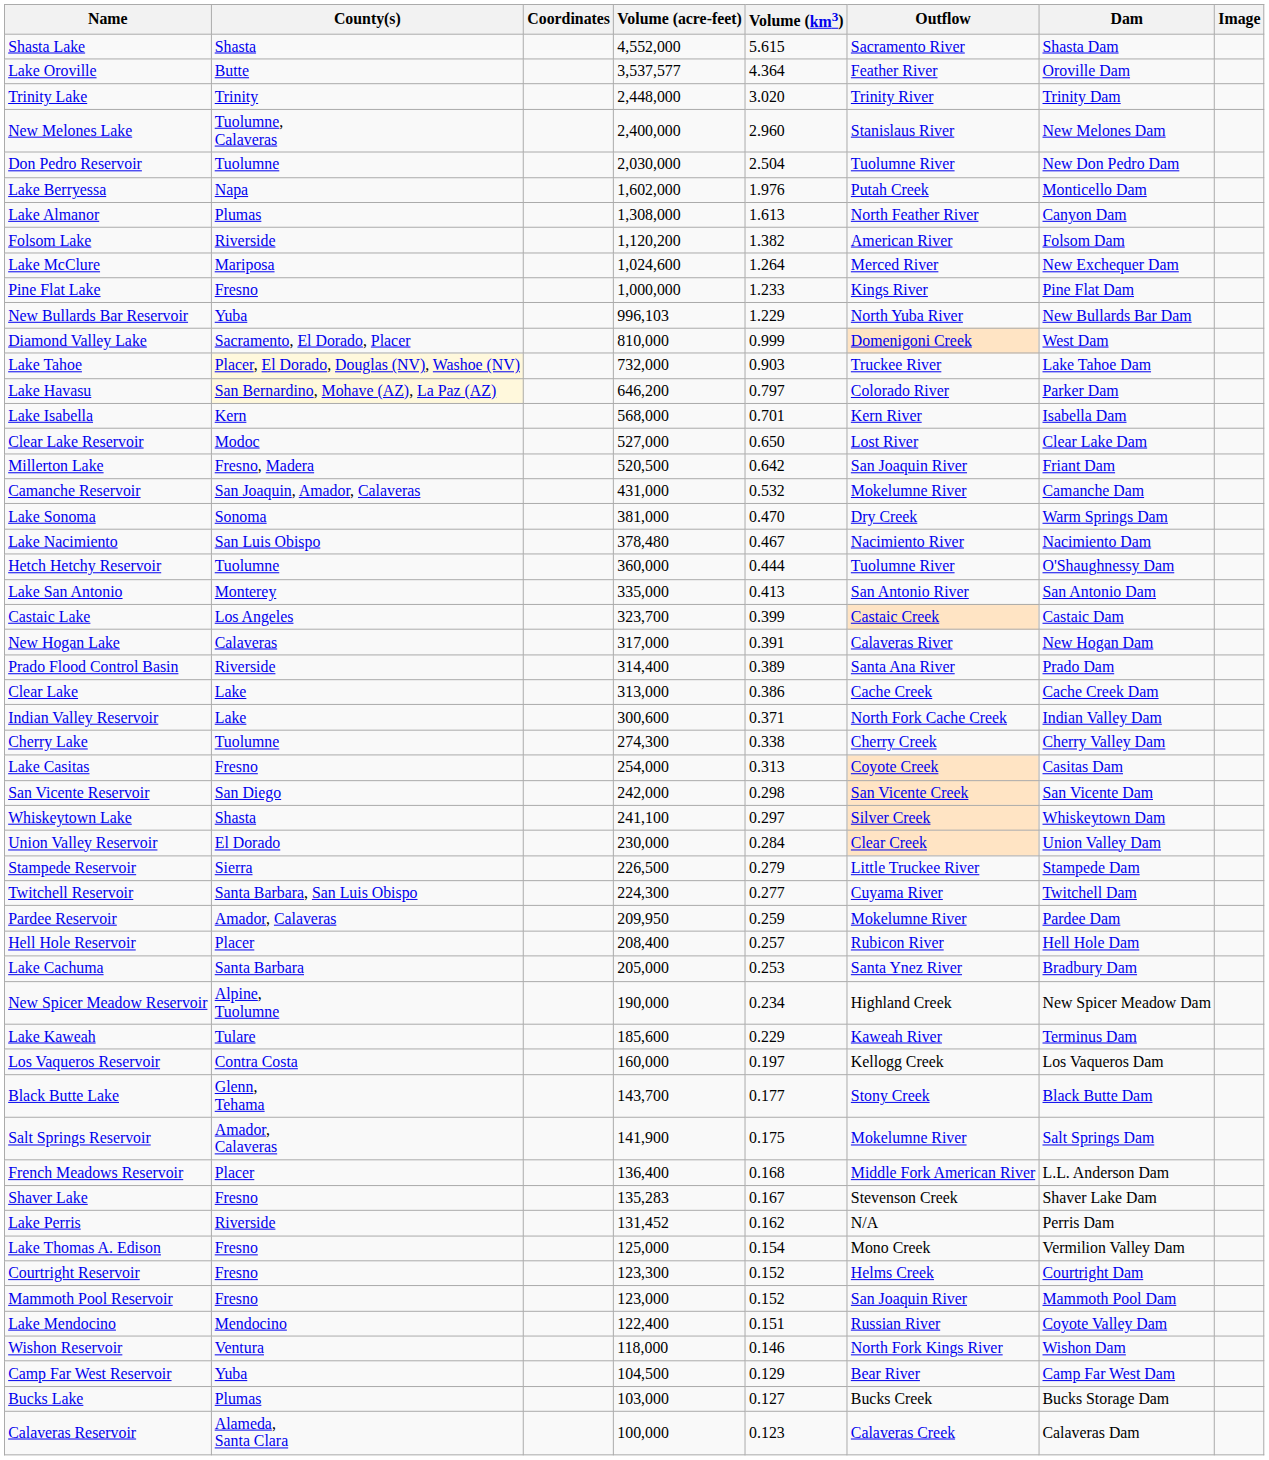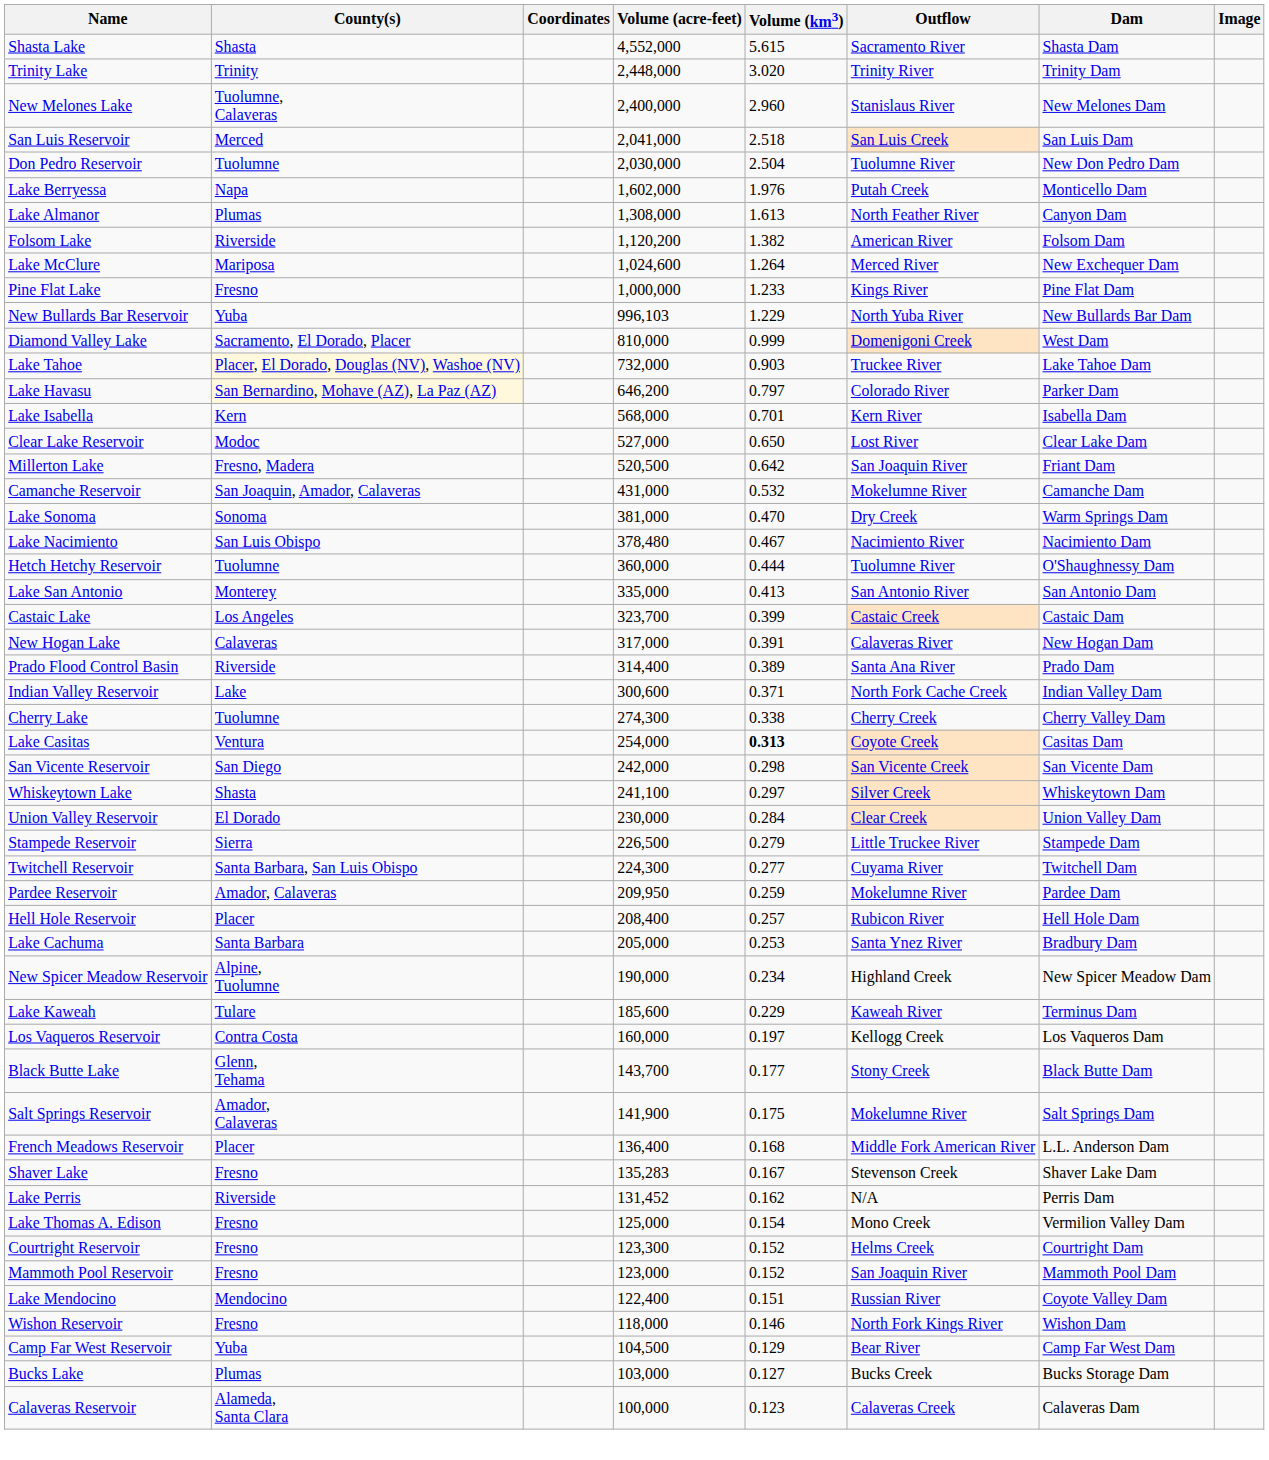 <table class="wikitable sortable" border = "1">
 <tr>
 <th>Name</th>
 <th>County(s)</th>
 <th>Coordinates</th>
 <th data-sort-type="number">Volume (acre-feet)</th>
 <th data-sort-type="number">Volume (<a href='#'>km<sup>3</sup></a>)</th>
 <th>Outflow</th>
 <th>Dam</th>
 <th>Image</th>
 </tr>
 <tr>
 <td><a href='#'>Shasta Lake</a></td>
 <td><a href='#'>Shasta</a></td>
 <td></td>
 <td>4,552,000</td>
 <td>5.615</td>
 <td><a href='#'>Sacramento River</a></td>
 <td><a href='#'>Shasta Dam</a></td>
 <td></td>
 </tr>
 <tr>
-<td><a href='#'>Lake Oroville</a></td>
-<td><a href='#'>Butte</a></td>
-<td></td>
-<td>3,537,577</td>
-<td>4.364</td>
-<td><a href='#'>Feather River</a></td>
-<td><a href='#'>Oroville Dam</a></td>
-<td></td>
-</tr>
-<tr>
 <td><a href='#'>Trinity Lake</a></td>
 <td><a href='#'>Trinity</a></td>
 <td></td>
 <td>2,448,000</td>
 <td>3.020</td>
 <td><a href='#'>Trinity River</a></td>
 <td><a href='#'>Trinity Dam</a></td>
 <td></td>
 </tr>
 <tr>
 <td><a href='#'>New Melones Lake</a></td>
 <td><a href='#'>Tuolumne</a>,<br><a href='#'>Calaveras</a></td>
 <td></td>
 <td>2,400,000</td>
 <td>2.960</td>
 <td><a href='#'>Stanislaus River</a></td>
 <td><a href='#'>New Melones Dam</a></td>
+<td></td>
+</tr>
+<tr>
+<td><a href='#'>San Luis Reservoir</a></td>
+<td><a href='#'>Merced</a></td>
+<td></td>
+<td>2,041,000</td>
+<td>2.518</td>
+<td bgcolor="#FFE4C4"><a href='#'>San Luis Creek</a></td>
+<td><a href='#'>San Luis Dam</a></td>
 <td></td>
 </tr>
 <tr>
 <td><a href='#'>Don Pedro Reservoir</a></td>
 <td><a href='#'>Tuolumne</a></td>
 <td></td>
 <td>2,030,000</td>
 <td>2.504</td>
 <td><a href='#'>Tuolumne River</a></td>
 <td><a href='#'>New Don Pedro Dam</a></td>
 <td></td>
 </tr>
 <tr>
 <td><a href='#'>Lake Berryessa</a></td>
 <td><a href='#'>Napa</a></td>
 <td></td>
 <td>1,602,000</td>
 <td>1.976</td>
 <td><a href='#'>Putah Creek</a></td>
 <td><a href='#'>Monticello Dam</a></td>
 <td></td>
 </tr>
 <tr>
 <td><a href='#'>Lake Almanor</a></td>
 <td><a href='#'>Plumas</a></td>
 <td></td>
 <td>1,308,000</td>
 <td>1.613</td>
 <td><a href='#'>North Feather River</a></td>
 <td><a href='#'>Canyon Dam</a></td>
 <td></td>
 </tr>
 <tr>
 <td><a href='#'>Folsom Lake</a></td>
 <td><a href='#'>Riverside</a></td>
 <td></td>
 <td>1,120,200</td>
 <td>1.382</td>
 <td><a href='#'>American River</a></td>
 <td><a href='#'>Folsom Dam</a></td>
 <td></td>
 </tr>
 <tr>
 <td><a href='#'>Lake McClure</a></td>
 <td><a href='#'>Mariposa</a></td>
 <td></td>
 <td>1,024,600</td>
 <td>1.264</td>
 <td><a href='#'>Merced River</a></td>
 <td><a href='#'>New Exchequer Dam</a></td>
 <td></td>
 </tr>
 <tr>
 <td><a href='#'>Pine Flat Lake</a></td>
 <td><a href='#'>Fresno</a></td>
 <td></td>
 <td>1,000,000</td>
 <td>1.233</td>
 <td><a href='#'>Kings River</a></td>
 <td><a href='#'>Pine Flat Dam</a></td>
 <td></td>
 </tr>
 <tr>
 <td><a href='#'>New Bullards Bar Reservoir</a></td>
 <td><a href='#'>Yuba</a></td>
 <td></td>
 <td>996,103</td>
 <td>1.229</td>
 <td><a href='#'>North Yuba River</a></td>
 <td><a href='#'>New Bullards Bar Dam</a></td>
 <td></td>
 </tr>
 <tr>
 <td><a href='#'>Diamond Valley Lake</a></td>
 <td><a href='#'>Sacramento</a>, <a href='#'>El Dorado</a>, <a href='#'>Placer</a></td>
 <td></td>
 <td>810,000</td>
 <td>0.999</td>
 <td bgcolor="#FFE4C4"><a href='#'>Domenigoni Creek</a></td>
 <td><a href='#'>West Dam</a></td>
 <td></td>
 </tr>
 <tr>
 <td><a href='#'>Lake Tahoe</a></td>
 <td bgcolor="#FFF8DC"><a href='#'>Placer</a>, <a href='#'>El Dorado</a>, <a href='#'>Douglas (NV)</a>, <a href='#'>Washoe (NV)</a></td>
 <td></td>
 <td>732,000</td>
 <td>0.903</td>
 <td><a href='#'>Truckee River</a></td>
 <td><a href='#'>Lake Tahoe Dam</a></td>
 <td></td>
 </tr>
 <tr>
 <td><a href='#'>Lake Havasu</a></td>
 <td bgcolor="#FFF8DC"><a href='#'>San Bernardino</a>, <a href='#'>Mohave (AZ)</a>, <a href='#'>La Paz (AZ)</a></td>
 <td></td>
 <td>646,200</td>
 <td>0.797</td>
 <td><a href='#'>Colorado River</a></td>
 <td><a href='#'>Parker Dam</a></td>
 <td></td>
 </tr>
 <tr>
 <td><a href='#'>Lake Isabella</a></td>
 <td><a href='#'>Kern</a></td>
 <td></td>
 <td>568,000</td>
 <td>0.701</td>
 <td><a href='#'>Kern River</a></td>
 <td><a href='#'>Isabella Dam</a></td>
 <td></td>
 </tr>
 <tr>
 <td><a href='#'>Clear Lake Reservoir</a></td>
 <td><a href='#'>Modoc</a></td>
 <td></td>
 <td>527,000</td>
 <td>0.650</td>
 <td><a href='#'>Lost River</a></td>
 <td><a href='#'>Clear Lake Dam</a></td>
 <td></td>
 </tr>
 <tr>
 <td><a href='#'>Millerton Lake</a></td>
 <td><a href='#'>Fresno</a>, <a href='#'>Madera</a></td>
 <td></td>
 <td>520,500</td>
 <td>0.642</td>
 <td><a href='#'>San Joaquin River</a></td>
 <td><a href='#'>Friant Dam</a></td>
 <td></td>
 </tr>
 <tr>
 <td><a href='#'>Camanche Reservoir</a></td>
 <td><a href='#'>San Joaquin</a>, <a href='#'>Amador</a>, <a href='#'>Calaveras</a></td>
 <td></td>
 <td>431,000</td>
 <td>0.532</td>
 <td><a href='#'>Mokelumne River</a></td>
 <td><a href='#'>Camanche Dam</a></td>
 <td></td>
 </tr>
 <tr>
 <td><a href='#'>Lake Sonoma</a></td>
 <td><a href='#'>Sonoma</a></td>
 <td></td>
 <td>381,000</td>
 <td>0.470</td>
 <td><a href='#'>Dry Creek</a></td>
 <td><a href='#'>Warm Springs Dam</a></td>
 <td></td>
 </tr>
 <tr>
 <td><a href='#'>Lake Nacimiento</a></td>
 <td><a href='#'>San Luis Obispo</a></td>
 <td></td>
 <td>378,480</td>
 <td>0.467</td>
 <td><a href='#'>Nacimiento River</a></td>
 <td><a href='#'>Nacimiento Dam</a></td>
 <td></td>
 </tr>
 <tr>
 <td><a href='#'>Hetch Hetchy Reservoir</a></td>
 <td><a href='#'>Tuolumne</a></td>
 <td></td>
 <td>360,000</td>
 <td>0.444</td>
 <td><a href='#'>Tuolumne River</a></td>
 <td><a href='#'>O'Shaughnessy Dam</a></td>
 <td></td>
 </tr>
 <tr>
 <td><a href='#'>Lake San Antonio</a></td>
 <td><a href='#'>Monterey</a></td>
 <td></td>
 <td>335,000</td>
 <td>0.413</td>
 <td><a href='#'>San Antonio River</a></td>
 <td><a href='#'>San Antonio Dam</a></td>
 <td></td>
 </tr>
 <tr>
 <td><a href='#'>Castaic Lake</a></td>
 <td><a href='#'>Los Angeles</a></td>
 <td></td>
 <td>323,700</td>
 <td>0.399</td>
 <td bgcolor="#FFE4C4"><a href='#'>Castaic Creek</a></td>
 <td><a href='#'>Castaic Dam</a></td>
 <td></td>
 </tr>
 <tr>
 <td><a href='#'>New Hogan Lake</a></td>
 <td><a href='#'>Calaveras</a></td>
 <td></td>
 <td>317,000</td>
 <td>0.391</td>
 <td><a href='#'>Calaveras River</a></td>
 <td><a href='#'>New Hogan Dam</a></td>
 <td></td>
 </tr>
 <tr>
 <td><a href='#'>Prado Flood Control Basin</a></td>
 <td><a href='#'>Riverside</a></td>
 <td></td>
 <td>314,400</td>
 <td>0.389</td>
 <td><a href='#'>Santa Ana River</a></td>
 <td><a href='#'>Prado Dam</a></td>
 <td></td>
 </tr>
 <tr>
-<td><a href='#'>Clear Lake</a></td>
-<td><a href='#'>Lake</a></td>
-<td></td>
-<td>313,000</td>
-<td>0.386</td>
-<td><a href='#'>Cache Creek</a></td>
-<td><a href='#'>Cache Creek Dam</a></td>
-<td></td>
-</tr>
-<tr>
 <td><a href='#'>Indian Valley Reservoir</a></td>
 <td><a href='#'>Lake</a></td>
 <td></td>
 <td>300,600</td>
 <td>0.371</td>
 <td><a href='#'>North Fork Cache Creek</a></td>
 <td><a href='#'>Indian Valley Dam</a></td>
 <td></td>
 </tr>
 <tr>
 <td><a href='#'>Cherry Lake</a></td>
 <td><a href='#'>Tuolumne</a></td>
 <td></td>
 <td>274,300</td>
 <td>0.338</td>
 <td><a href='#'>Cherry Creek</a></td>
 <td><a href='#'>Cherry Valley Dam</a></td>
 <td></td>
 </tr>
 <tr>
 <td><a href='#'>Lake Casitas</a></td>
-<td><a href='#'>Fresno</a></td>
+<td><a href='#'>Ventura</a></td>
 <td></td>
 <td>254,000</td>
-<td>0.313</td>
+<td><strong>0.313</strong></td>
 <td bgcolor="#FFE4C4"><a href='#'>Coyote Creek</a></td>
 <td><a href='#'>Casitas Dam</a></td>
 <td></td>
 </tr>
 <tr>
 <td><a href='#'>San Vicente Reservoir</a></td>
 <td><a href='#'>San Diego</a></td>
 <td></td>
 <td>242,000</td>
 <td>0.298</td>
 <td bgcolor="#FFE4C4"><a href='#'>San Vicente Creek</a></td>
 <td><a href='#'>San Vicente Dam</a></td>
 <td></td>
 </tr>
 <tr>
 <td><a href='#'>Whiskeytown Lake</a></td>
 <td><a href='#'>Shasta</a></td>
 <td></td>
 <td>241,100</td>
 <td>0.297</td>
 <td bgcolor="#FFE4C4"><a href='#'>Silver Creek</a></td>
 <td><a href='#'>Whiskeytown Dam</a></td>
 <td></td>
 </tr>
 <tr>
 <td><a href='#'>Union Valley Reservoir</a></td>
 <td><a href='#'>El Dorado</a></td>
 <td></td>
 <td>230,000</td>
 <td>0.284</td>
 <td bgcolor="#FFE4C4"><a href='#'>Clear Creek</a></td>
 <td><a href='#'>Union Valley Dam</a></td>
 <td></td>
 </tr>
 <tr>
 <td><a href='#'>Stampede Reservoir</a></td>
 <td><a href='#'>Sierra</a></td>
 <td></td>
 <td>226,500</td>
 <td>0.279</td>
 <td><a href='#'>Little Truckee River</a></td>
 <td><a href='#'>Stampede Dam</a></td>
 <td></td>
 </tr>
 <tr>
 <td><a href='#'>Twitchell Reservoir</a></td>
 <td><a href='#'>Santa Barbara</a>, <a href='#'>San Luis Obispo</a></td>
 <td></td>
 <td>224,300</td>
 <td>0.277</td>
 <td><a href='#'>Cuyama River</a></td>
 <td><a href='#'>Twitchell Dam</a></td>
 <td></td>
 </tr>
 <tr>
 <td><a href='#'>Pardee Reservoir</a></td>
 <td><a href='#'>Amador</a>, <a href='#'>Calaveras</a></td>
 <td></td>
 <td>209,950</td>
 <td>0.259</td>
 <td><a href='#'>Mokelumne River</a></td>
 <td><a href='#'>Pardee Dam</a></td>
 <td></td>
 </tr>
 <tr>
 <td><a href='#'>Hell Hole Reservoir</a></td>
 <td><a href='#'>Placer</a></td>
 <td></td>
 <td>208,400</td>
 <td>0.257</td>
 <td><a href='#'>Rubicon River</a></td>
 <td><a href='#'>Hell Hole Dam</a></td>
 <td></td>
 </tr>
 <tr>
 <td><a href='#'>Lake Cachuma</a></td>
 <td><a href='#'>Santa Barbara</a></td>
 <td></td>
 <td>205,000</td>
 <td>0.253</td>
 <td><a href='#'>Santa Ynez River</a></td>
 <td><a href='#'>Bradbury Dam</a></td>
 <td></td>
 </tr>
 <tr>
 <td><a href='#'>New Spicer Meadow Reservoir</a></td>
 <td><a href='#'>Alpine</a>,<br><a href='#'>Tuolumne</a></td>
 <td></td>
 <td>190,000</td>
 <td>0.234</td>
 <td>Highland Creek</td>
 <td>New Spicer Meadow Dam</td>
 <td></td>
 </tr>
 <tr>
 <td><a href='#'>Lake Kaweah</a></td>
 <td><a href='#'>Tulare</a></td>
 <td></td>
 <td>185,600</td>
 <td>0.229</td>
 <td><a href='#'>Kaweah River</a></td>
 <td><a href='#'>Terminus Dam</a></td>
 <td></td>
 </tr>
 <tr>
 <td><a href='#'>Los Vaqueros Reservoir</a></td>
 <td><a href='#'>Contra Costa</a></td>
 <td></td>
 <td>160,000</td>
 <td>0.197</td>
 <td>Kellogg Creek</td>
 <td>Los Vaqueros Dam</td>
 <td></td>
 </tr>
 <tr>
 <td><a href='#'>Black Butte Lake</a></td>
 <td><a href='#'>Glenn</a>,<br><a href='#'>Tehama</a></td>
 <td></td>
 <td>143,700</td>
 <td>0.177</td>
 <td><a href='#'>Stony Creek</a></td>
 <td><a href='#'>Black Butte Dam</a></td>
 <td></td>
 </tr>
 <tr>
 <td><a href='#'>Salt Springs Reservoir</a></td>
 <td><a href='#'>Amador</a>,<br><a href='#'>Calaveras</a></td>
 <td></td>
 <td>141,900</td>
 <td>0.175</td>
 <td><a href='#'>Mokelumne River</a></td>
 <td><a href='#'>Salt Springs Dam</a></td>
 <td></td>
 </tr>
 <tr>
 <td><a href='#'>French Meadows Reservoir</a></td>
 <td><a href='#'>Placer</a></td>
 <td></td>
 <td>136,400</td>
 <td>0.168</td>
 <td><a href='#'>Middle Fork American River</a></td>
 <td>L.L. Anderson Dam</td>
 <td></td>
 </tr>
 <tr>
 <td><a href='#'>Shaver Lake</a></td>
 <td><a href='#'>Fresno</a></td>
 <td></td>
 <td>135,283</td>
 <td>0.167</td>
 <td>Stevenson Creek</td>
 <td>Shaver Lake Dam</td>
 <td></td>
 </tr>
 <tr>
 <td><a href='#'>Lake Perris</a></td>
 <td><a href='#'>Riverside</a></td>
 <td></td>
 <td>131,452</td>
 <td>0.162</td>
 <td>N/A</td>
 <td>Perris Dam</td>
 <td></td>
 </tr>
 <tr>
 <td><a href='#'>Lake Thomas A. Edison</a></td>
 <td><a href='#'>Fresno</a></td>
 <td></td>
 <td>125,000</td>
 <td>0.154</td>
 <td>Mono Creek</td>
 <td>Vermilion Valley Dam</td>
 <td></td>
 </tr>
 <tr>
 <td><a href='#'>Courtright Reservoir</a></td>
 <td><a href='#'>Fresno</a></td>
 <td></td>
 <td>123,300</td>
 <td>0.152</td>
 <td><a href='#'>Helms Creek</a></td>
 <td><a href='#'>Courtright Dam</a></td>
 <td></td>
 </tr>
 <tr>
 <td><a href='#'>Mammoth Pool Reservoir</a></td>
 <td><a href='#'>Fresno</a></td>
 <td></td>
 <td>123,000</td>
 <td>0.152</td>
 <td><a href='#'>San Joaquin River</a></td>
 <td><a href='#'>Mammoth Pool Dam</a></td>
 <td></td>
 </tr>
 <tr>
 <td><a href='#'>Lake Mendocino</a></td>
 <td><a href='#'>Mendocino</a></td>
 <td></td>
 <td>122,400</td>
 <td>0.151</td>
 <td><a href='#'>Russian River</a></td>
 <td><a href='#'>Coyote Valley Dam</a></td>
 <td></td>
 </tr>
 <tr>
 <td><a href='#'>Wishon Reservoir</a></td>
-<td><a href='#'>Ventura</a></td>
+<td><a href='#'>Fresno</a></td>
 <td></td>
 <td>118,000</td>
 <td>0.146</td>
 <td><a href='#'>North Fork Kings River</a></td>
 <td><a href='#'>Wishon Dam</a></td>
 <td></td>
 </tr>
 <tr>
 <td><a href='#'>Camp Far West Reservoir</a></td>
 <td><a href='#'>Yuba</a></td>
 <td></td>
 <td>104,500</td>
 <td>0.129</td>
 <td><a href='#'>Bear River</a></td>
 <td><a href='#'>Camp Far West Dam</a></td>
 <td></td>
 </tr>
 <tr>
 <td><a href='#'>Bucks Lake</a></td>
 <td><a href='#'>Plumas</a></td>
 <td></td>
 <td>103,000</td>
 <td>0.127</td>
 <td>Bucks Creek</td>
 <td>Bucks Storage Dam</td>
 <td></td>
 </tr>
 <tr>
 <td><a href='#'>Calaveras Reservoir</a></td>
 <td><a href='#'>Alameda</a>,<br><a href='#'>Santa Clara</a></td>
 <td></td>
 <td>100,000</td>
 <td>0.123</td>
 <td><a href='#'>Calaveras Creek</a></td>
 <td>Calaveras Dam</td>
 <td></td>
 </tr>
 </table>
